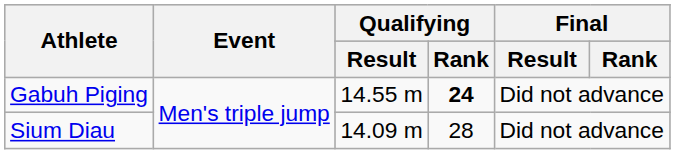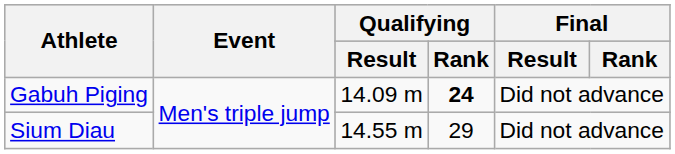 <table class=wikitable style="font-size:90%">
 <tr>
 <th rowspan="2">Athlete</th>
 <th rowspan="2">Event</th>
 <th colspan="2">Qualifying</th>
 <th colspan="2">Final</th>
 </tr>
 <tr>
 <th>Result</th>
 <th>Rank</th>
 <th>Result</th>
 <th>Rank</th>
 </tr>
 <tr>
 <td><a href='#'>Gabuh Piging</a></td>
 <td rowspan=2><a href='#'>Men's triple jump</a></td>
-<td align="center">14.55 m</td>
+<td align="center">14.09 m</td>
 <td align="center"><strong>24</strong></td>
 <td align=center colspan=2>Did not advance</td>
 </tr>
 <tr>
 <td><a href='#'>Sium Diau</a></td>
-<td align="center">14.09 m</td>
-<td align="center">28</td>
+<td align="center">14.55 m</td>
+<td align="center">29</td>
 <td align=center colspan=2>Did not advance</td>
 </tr>
 </table>
